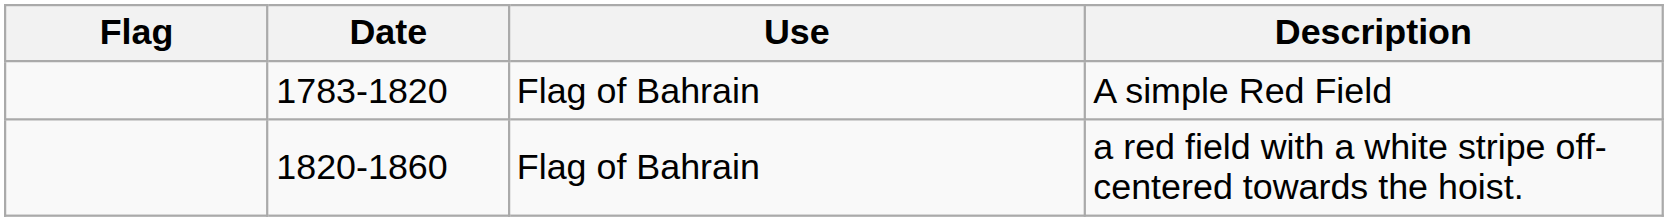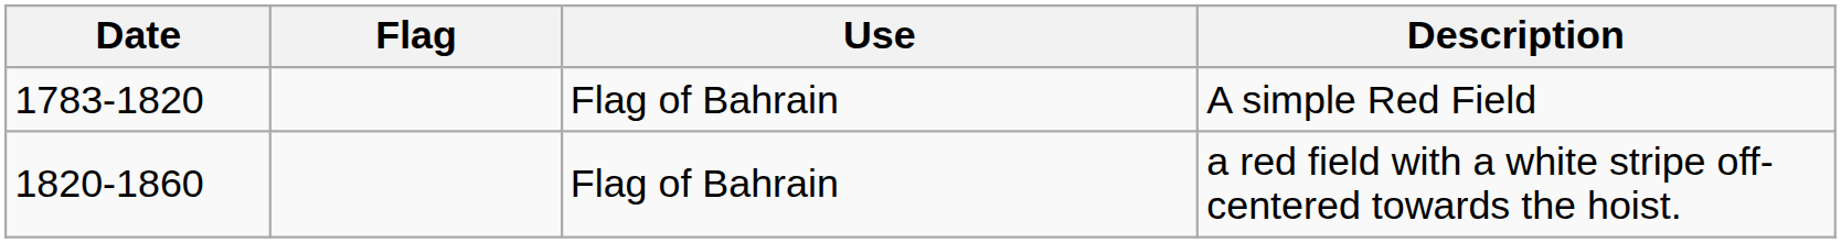 <table class="wikitable">
 <tr>
+<th style="width:100px;">Date</th>
 <th style="width:110px;">Flag</th>
-<th style="width:100px;">Date</th>
 <th style="width:250px;">Use</th>
 <th style="width:250px;">Description</th>
 </tr>
 <tr>
+<td>1783-1820</td>
 <td></td>
-<td>1783-1820</td>
 <td>Flag of Bahrain</td>
 <td>A simple Red Field</td>
 </tr>
 <tr>
+<td>1820-1860</td>
 <td></td>
-<td>1820-1860</td>
 <td>Flag of Bahrain</td>
 <td>a red field with a white stripe off-centered towards the hoist.</td>
 </tr>
 </table>
